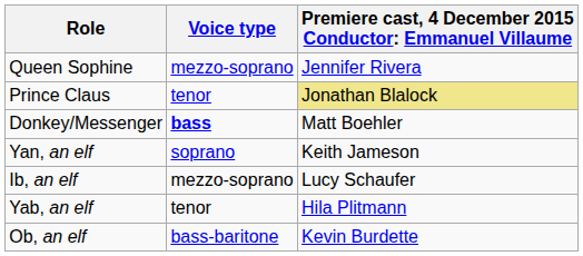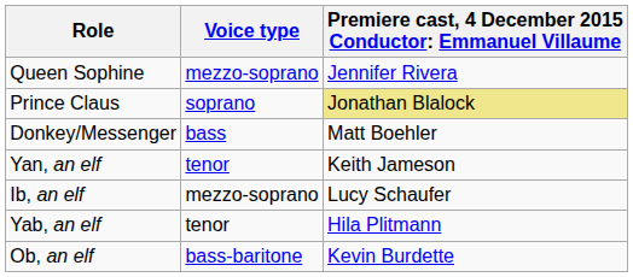 <table class="wikitable">
 <tr>
 <th>Role</th>
 <th><a href='#'>Voice type</a></th>
 <th>Premiere cast, 4 December 2015<br><a href='#'>Conductor</a>: <a href='#'>Emmanuel Villaume</a></th>
 </tr>
 <tr>
 <td>Queen Sophine</td>
 <td><a href='#'>mezzo-soprano</a></td>
 <td><a href='#'>Jennifer Rivera</a></td>
 </tr>
 <tr>
 <td>Prince Claus</td>
-<td><a href='#'>tenor</a></td>
+<td><a href='#'>soprano</a></td>
 <td style="background: khaki;">Jonathan Blalock</td>
 </tr>
 <tr>
 <td>Donkey/Messenger</td>
-<td><strong><a href='#'>bass</a></strong></td>
+<td><a href='#'>bass</a></td>
 <td>Matt Boehler</td>
 </tr>
 <tr>
 <td>Yan, <em>an elf</em></td>
-<td><a href='#'>soprano</a></td>
+<td><a href='#'>tenor</a></td>
 <td>Keith Jameson</td>
 </tr>
 <tr>
 <td>Ib, <em>an elf</em></td>
 <td>mezzo-soprano</td>
 <td>Lucy Schaufer</td>
 </tr>
 <tr>
 <td>Yab, <em>an elf</em></td>
 <td>tenor</td>
 <td><a href='#'>Hila Plitmann</a></td>
 </tr>
 <tr>
 <td>Ob, <em>an elf</em></td>
 <td><a href='#'>bass-baritone</a></td>
 <td><a href='#'>Kevin Burdette</a></td>
 </tr>
 <tr>
 </tr>
 </table>
